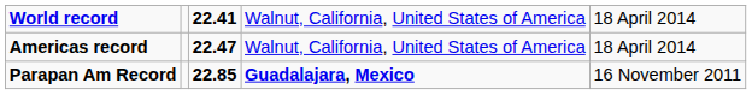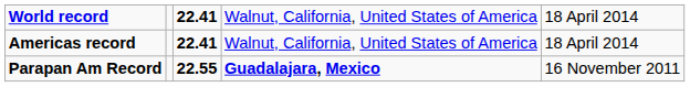 <table class="wikitable">
 <tr>
 <td><strong><a href='#'>World record</a></strong></td>
 <td></td>
 <td><strong>22.41</strong></td>
 <td><a href='#'>Walnut, California</a>, <a href='#'>United States of America</a></td>
 <td>18 April 2014</td>
 </tr>
 <tr>
 <td><strong>Americas record</strong></td>
 <td></td>
-<td><strong>22.47</strong></td>
+<td><strong>22.41</strong></td>
 <td><a href='#'>Walnut, California</a>, <a href='#'>United States of America</a></td>
 <td>18 April 2014</td>
 </tr>
 <tr>
 <td><strong>Parapan Am Record</strong></td>
 <td></td>
-<td><strong>22.85</strong></td>
+<td><strong>22.55</strong></td>
 <td><strong><a href='#'>Guadalajara</a>, <a href='#'>Mexico</a></strong></td>
 <td>16 November 2011</td>
 </tr>
 </table>
